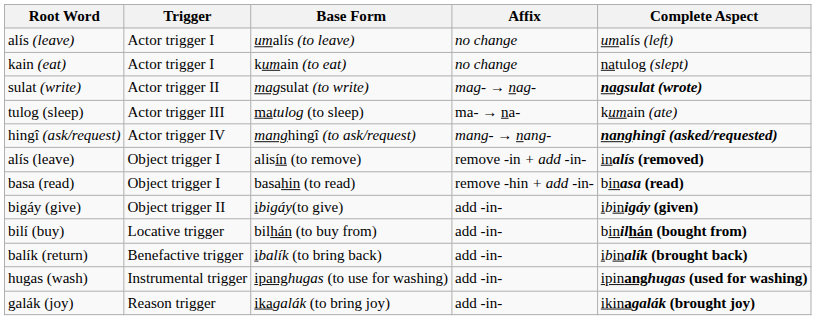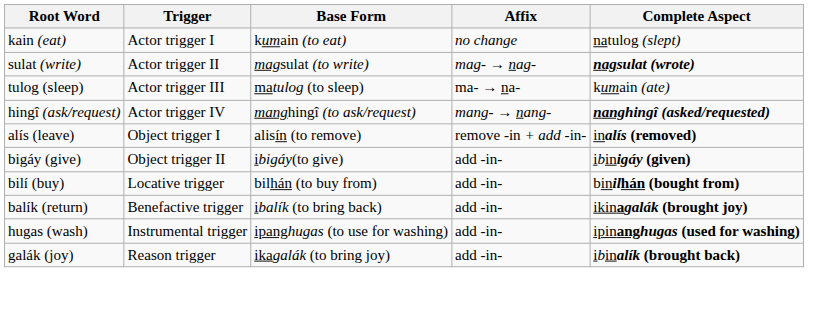 <table class="wikitable">
 <tr>
 <th>Root Word</th>
 <th>Trigger</th>
 <th>Base Form</th>
 <th>Affix</th>
 <th>Complete Aspect</th>
-</tr>
-<tr>
-<td>alís <em>(leave)</em></td>
-<td>Actor trigger I</td>
-<td><u><em>um</em></u>alís <em>(to leave)</em></td>
-<td><em>no change</em></td>
-<td><u><em>um</em></u>alís <em>(left)</em></td>
 </tr>
 <tr>
 <td>kain <em>(eat)</em></td>
 <td>Actor trigger I</td>
 <td>k<u><em>um</em></u>ain <em>(to eat)</em></td>
 <td><em>no change</em></td>
 <td><u></em></strong>n</strong>a</em></u>tulog <em>(slept)</em></td>
 </tr>
 <tr>
 <td>sulat <em>(write)</em></td>
 <td>Actor trigger II</td>
 <td><u><em>mag</em></u>sulat <em>(to write)</em></td>
 <td><em>mag-</em> → <em><u>n</u>ag-</em></td>
 <td><u><strong><em>n<strong>ag<em></u>sulat </em>(wrote)<em></td>
 </tr>
 <tr>
 <td>tulog </em>(sleep)<em></td>
 <td>Actor trigger III</td>
 <td><u></em>ma<em></u>tulog </em>(to sleep)<em></td>
 <td></em>ma-<em> → </em><u>n</u>a-<em></td>
 <td>k<u><em>um</em></u>ain <em>(ate)</em></td>
 </tr>
 <tr>
 <td>hingî <em>(ask/request)</em></td>
 <td>Actor trigger IV</td>
 <td><u><em>mang</em></u>hingî <em>(to ask/request)</em></td>
 <td><em>mang-</em> → <em><u>n</u>ang-</em></td>
 <td><u><strong><em>n<strong>ang<em></u>hingî </em>(asked/requested)<em></td>
 </tr>
 <tr>
 <td>alís </em>(leave)<em></td>
 <td>Object trigger I</td>
 <td>alis<u></em>ín<em></u> </em>(to remove)<em></td>
 <td>remove </em>-in<em> + add </em>-in-<em></td>
 <td><u></em></strong>in<strong><em></u>alís </em>(removed)<em></td>
 </tr>
 <tr>
-<td>basa </em>(read)<em></td>
-<td>Object trigger I</td>
-<td>basa</em><u>hin</u> (to read)<em></td>
-<td>remove </em>-hin<em> + add </em>-in-<em></td>
-<td>b<u></em></strong>in<strong><em></u>asa </em>(read)<em></td>
-</tr>
-<tr>
 <td>bigáy </em>(give)<em></td>
 <td>Object trigger II</td>
 <td></em><u>i</u><em>bigáy</em>(to give)<em></td>
 <td>add </em>-in-<em></td>
 <td></em><u>i</u><em>b<u></em></strong>in<strong><em></u>igáy </em>(given)<em></td>
 </tr>
 <tr>
 <td>bilí </em>(buy)<em></td>
 <td>Locative trigger</td>
 <td>bil</em><u>hán</u> (to buy from)<em></td>
 <td>add </em>-in-<em></td>
 <td>b<u></em></strong>in<strong><em></u>il</em><u>hán</u><em> </em>(bought from)<em></td>
 </tr>
 <tr>
 <td>balík </em>(return)<em></td>
 <td>Benefactive trigger</td>
 <td></em><u>i</u><em>balík </em>(to bring back)<em></td>
 <td>add </em>-in-<em></td>
-<td></em><u>i</u><em>b<u></em></strong>in<strong><em></u>alík </em>(brought back)<em></td>
+<td></em><u>ik</strong>in<strong>a</u><em>galák </em>(brought joy)<em></td>
 </tr>
 <tr>
 <td>hugas </em>(wash)<em></td>
 <td>Instrumental trigger</td>
 <td></em><u>ipang</u><em>hugas </em>(to use for washing)<em></td>
 <td>add </em>-in-<em></td>
 <td></em><u>ip</strong>in<strong>ang</u><em>hugas </em>(used for washing)<em></td>
 </tr>
 <tr>
 <td>galák </em>(joy)<em></td>
 <td>Reason trigger</td>
 <td></em><u>ika</u><em>galák </em>(to bring joy)<em></td>
 <td>add </em>-in-<em></td>
-<td></em><u>ik</strong>in<strong>a</u><em>galák </em>(brought joy)<em></td>
+<td></em><u>i</u><em>b<u></em></strong>in<strong><em></u>alík </em>(brought back)<em></td>
 </tr>
 </table>
